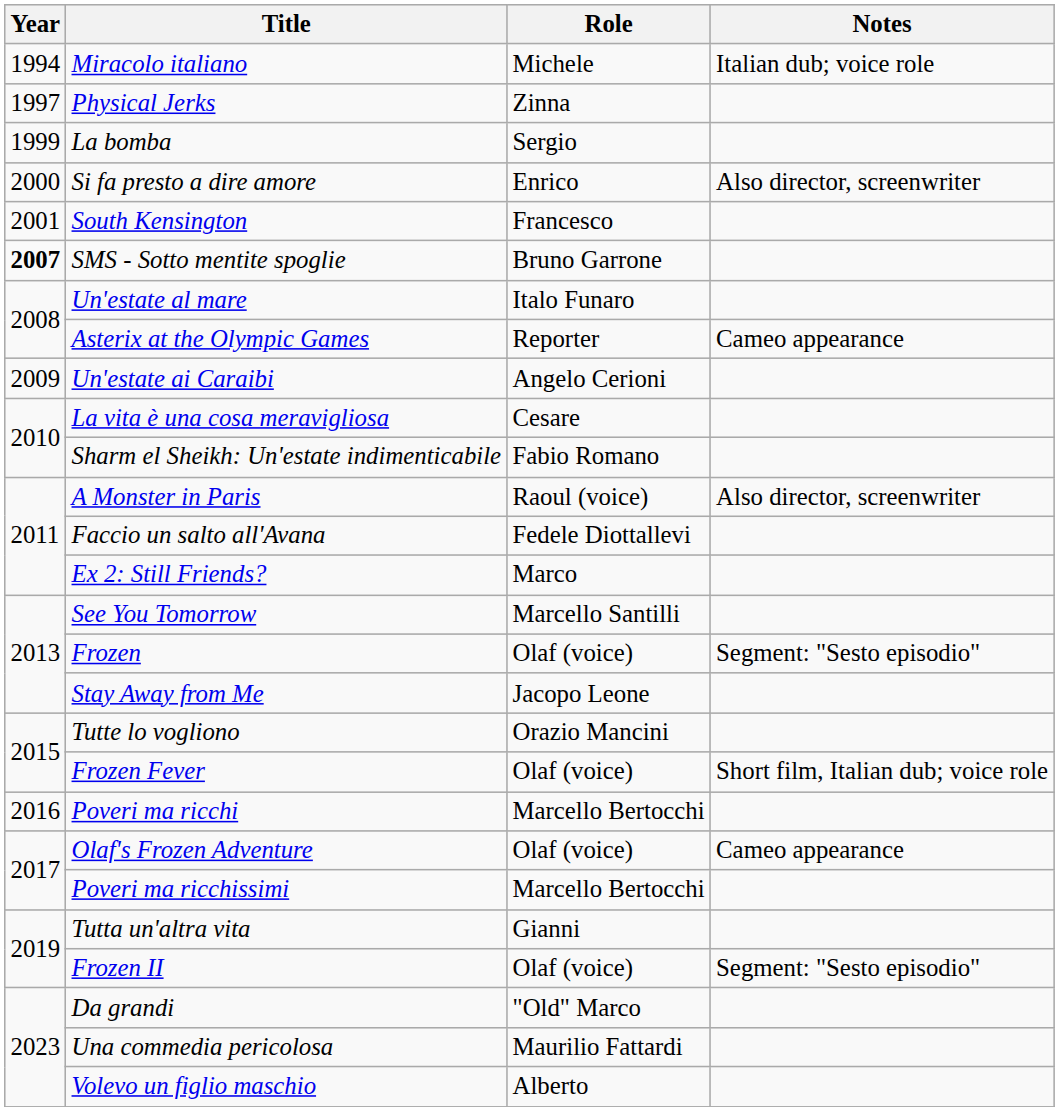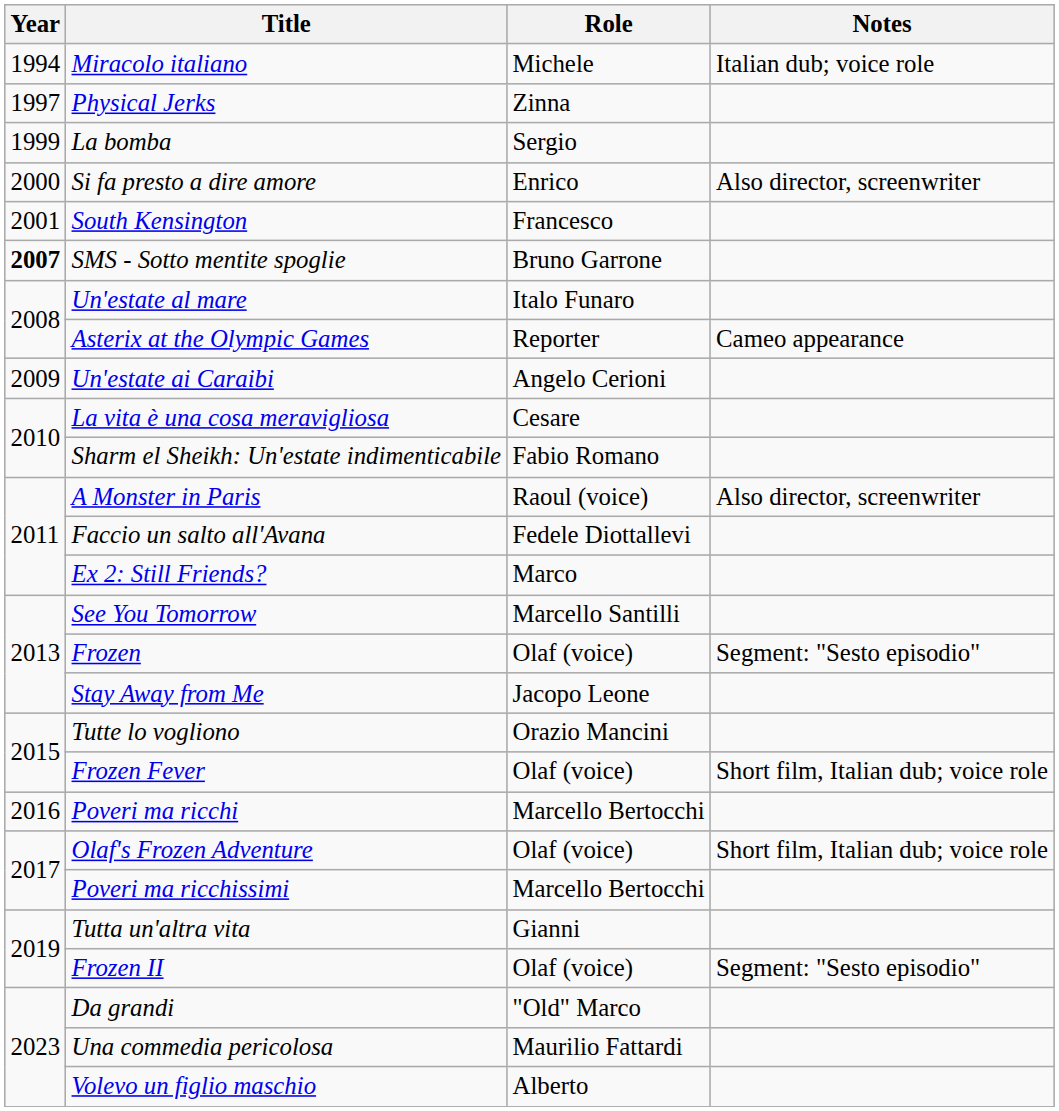 <table class="wikitable">
 <tr>
 <th>Year</th>
 <th>Title</th>
 <th>Role</th>
 <th>Notes</th>
 </tr>
 <tr>
 <td>1994</td>
 <td><em><a href='#'>Miracolo italiano</a></em></td>
 <td>Michele</td>
 <td>Italian dub; voice role</td>
 </tr>
 <tr>
 <td>1997</td>
 <td><em><a href='#'>Physical Jerks</a></em></td>
 <td>Zinna</td>
 <td></td>
 </tr>
 <tr>
 <td>1999</td>
 <td><em>La bomba</em></td>
 <td>Sergio</td>
 <td></td>
 </tr>
 <tr>
 <td>2000</td>
 <td><em>Si fa presto a dire amore</em></td>
 <td>Enrico</td>
 <td>Also director, screenwriter</td>
 </tr>
 <tr>
 <td>2001</td>
 <td><em><a href='#'>South Kensington</a></em></td>
 <td>Francesco</td>
 <td></td>
 </tr>
 <tr>
 <td><strong>2007</strong></td>
 <td><em>SMS - Sotto mentite spoglie</em></td>
 <td>Bruno Garrone</td>
 <td></td>
 </tr>
 <tr>
 <td rowspan="2">2008</td>
 <td><em><a href='#'>Un'estate al mare</a></em></td>
 <td>Italo Funaro</td>
 <td></td>
 </tr>
 <tr>
 <td><em><a href='#'>Asterix at the Olympic Games</a></em></td>
 <td>Reporter</td>
 <td>Cameo appearance</td>
 </tr>
 <tr>
 <td>2009</td>
 <td><em><a href='#'>Un'estate ai Caraibi</a></em></td>
 <td>Angelo Cerioni</td>
 <td></td>
 </tr>
 <tr>
 <td rowspan="2">2010</td>
 <td><em><a href='#'>La vita è una cosa meravigliosa</a></em></td>
 <td>Cesare</td>
 <td></td>
 </tr>
 <tr>
 <td><em>Sharm el Sheikh: Un'estate indimenticabile</em></td>
 <td>Fabio Romano</td>
 <td></td>
 </tr>
 <tr>
 <td rowspan="3">2011</td>
 <td><em><a href='#'>A Monster in Paris</a></em></td>
 <td>Raoul (voice)</td>
 <td>Also director, screenwriter</td>
 </tr>
 <tr>
 <td><em>Faccio un salto all'Avana</em></td>
 <td>Fedele Diottallevi</td>
 <td></td>
 </tr>
 <tr>
 <td><em><a href='#'>Ex 2: Still Friends?</a></em></td>
 <td>Marco</td>
 <td></td>
 </tr>
 <tr>
 <td rowspan="3">2013</td>
 <td><em><a href='#'>See You Tomorrow</a></em></td>
 <td>Marcello Santilli</td>
 <td></td>
 </tr>
 <tr>
 <td><em><a href='#'>Frozen</a></em></td>
 <td>Olaf (voice)</td>
 <td>Segment: "Sesto episodio"</td>
 </tr>
 <tr>
 <td><em><a href='#'>Stay Away from Me</a></em></td>
 <td>Jacopo Leone</td>
 <td></td>
 </tr>
 <tr>
 <td rowspan="2">2015</td>
 <td><em>Tutte lo vogliono</em></td>
 <td>Orazio Mancini</td>
 <td></td>
 </tr>
 <tr>
 <td><em><a href='#'>Frozen Fever</a></em></td>
 <td>Olaf (voice)</td>
 <td>Short film, Italian dub; voice role</td>
 </tr>
 <tr>
 <td>2016</td>
 <td><em><a href='#'>Poveri ma ricchi</a></em></td>
 <td>Marcello Bertocchi</td>
 <td></td>
 </tr>
 <tr>
 <td rowspan="2">2017</td>
 <td><em><a href='#'>Olaf's Frozen Adventure</a></em></td>
 <td>Olaf (voice)</td>
-<td>Cameo appearance</td>
+<td>Short film, Italian dub; voice role</td>
 </tr>
 <tr>
 <td><em><a href='#'>Poveri ma ricchissimi</a></em></td>
 <td>Marcello Bertocchi</td>
 <td></td>
 </tr>
 <tr>
 <td rowspan="2">2019</td>
 <td><em>Tutta un'altra vita</em></td>
 <td>Gianni</td>
 <td></td>
 </tr>
 <tr>
 <td><em><a href='#'>Frozen II</a></em></td>
 <td>Olaf (voice)</td>
 <td>Segment: "Sesto episodio"</td>
 </tr>
 <tr>
 <td rowspan="3">2023</td>
 <td><em>Da grandi</em></td>
 <td>"Old" Marco</td>
 <td></td>
 </tr>
 <tr>
 <td><em>Una commedia pericolosa</em></td>
 <td>Maurilio Fattardi</td>
 <td></td>
 </tr>
 <tr>
 <td><em><a href='#'>Volevo un figlio maschio</a></em></td>
 <td>Alberto</td>
 <td></td>
 </tr>
 </table>
